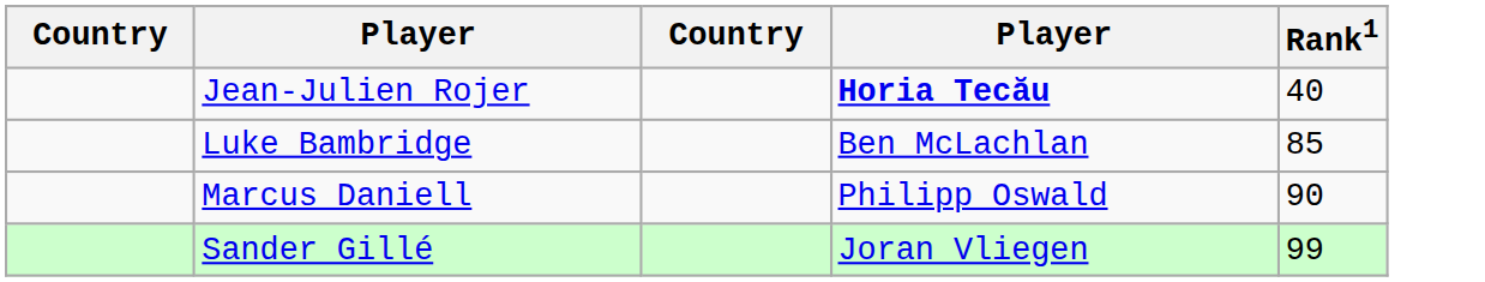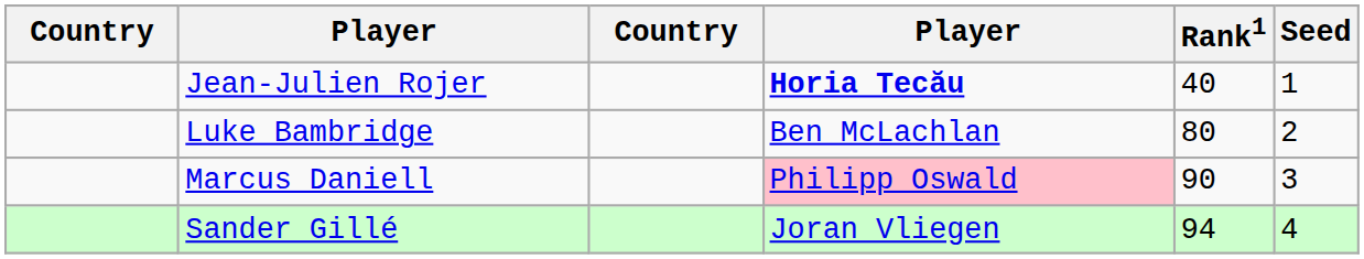 <table class="sortable wikitable">
 <tr>
 <th width="70">Country</th>
 <th width="175">Player</th>
 <th width="70">Country</th>
 <th width="175">Player</th>
 <th>Rank<sup>1</sup></th>
+<th>Seed</th>
 </tr>
 <tr>
 <td></td>
 <td><a href='#'>Jean-Julien Rojer</a></td>
 <td></td>
 <td><strong><a href='#'>Horia Tecău</a></strong></td>
 <td>40</td>
+<td>1</td>
 </tr>
 <tr>
 <td></td>
 <td><a href='#'>Luke Bambridge</a></td>
 <td></td>
 <td><a href='#'>Ben McLachlan</a></td>
-<td>85</td>
+<td>80</td>
+<td>2</td>
 </tr>
 <tr>
 <td></td>
 <td><a href='#'>Marcus Daniell</a></td>
 <td></td>
-<td><a href='#'>Philipp Oswald</a></td>
+<td style="background: pink;"><a href='#'>Philipp Oswald</a></td>
 <td>90</td>
+<td>3</td>
 </tr>
 <tr style="background:#cfc;">
 <td></td>
 <td><a href='#'>Sander Gillé</a></td>
 <td></td>
 <td><a href='#'>Joran Vliegen</a></td>
-<td>99</td>
+<td>94</td>
+<td>4</td>
 </tr>
 </table>
